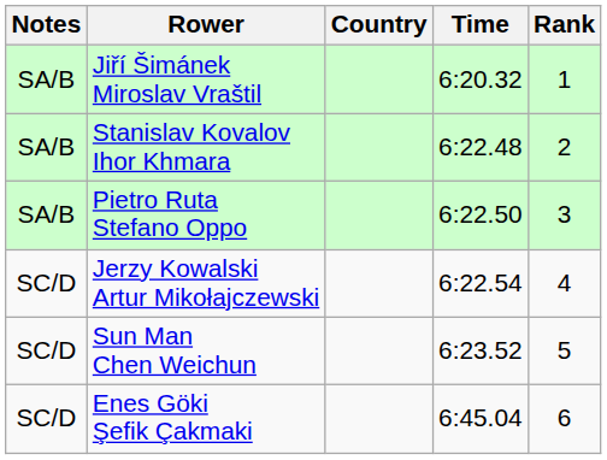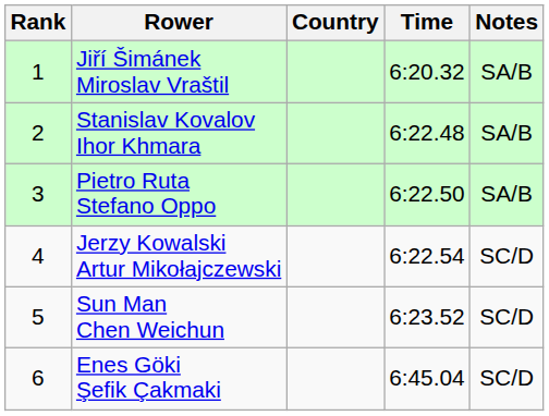 <table class="wikitable" style="text-align:center">
 <tr>
-<th>Notes</th>
+<th>Rank</th>
 <th>Rower</th>
 <th>Country</th>
 <th>Time</th>
-<th>Rank</th>
+<th>Notes</th>
 </tr>
 <tr bgcolor=ccffcc>
-<td>SA/B</td>
+<td>1</td>
 <td align="left"><a href='#'>Jiří Šimánek</a><br><a href='#'>Miroslav Vraštil</a></td>
 <td align="left"></td>
 <td>6:20.32</td>
-<td>1</td>
+<td>SA/B</td>
 </tr>
 <tr bgcolor=ccffcc>
-<td>SA/B</td>
+<td>2</td>
 <td align="left"><a href='#'>Stanislav Kovalov</a><br><a href='#'>Ihor Khmara</a></td>
 <td align="left"></td>
 <td>6:22.48</td>
-<td>2</td>
+<td>SA/B</td>
 </tr>
 <tr bgcolor=ccffcc>
-<td>SA/B</td>
+<td>3</td>
 <td align="left"><a href='#'>Pietro Ruta</a><br><a href='#'>Stefano Oppo</a></td>
 <td align="left"></td>
 <td>6:22.50</td>
-<td>3</td>
+<td>SA/B</td>
 </tr>
 <tr>
-<td>SC/D</td>
+<td>4</td>
 <td align="left"><a href='#'>Jerzy Kowalski</a><br><a href='#'>Artur Mikołajczewski</a></td>
 <td align="left"></td>
 <td>6:22.54</td>
-<td>4</td>
+<td>SC/D</td>
 </tr>
 <tr>
-<td>SC/D</td>
+<td>5</td>
 <td align="left"><a href='#'>Sun Man</a><br><a href='#'>Chen Weichun</a></td>
 <td align="left"></td>
 <td>6:23.52</td>
-<td>5</td>
+<td>SC/D</td>
 </tr>
 <tr>
-<td>SC/D</td>
+<td>6</td>
 <td align="left"><a href='#'>Enes Göki</a><br><a href='#'>Şefik Çakmaki</a></td>
 <td align="left"></td>
 <td>6:45.04</td>
-<td>6</td>
+<td>SC/D</td>
 </tr>
 </table>
